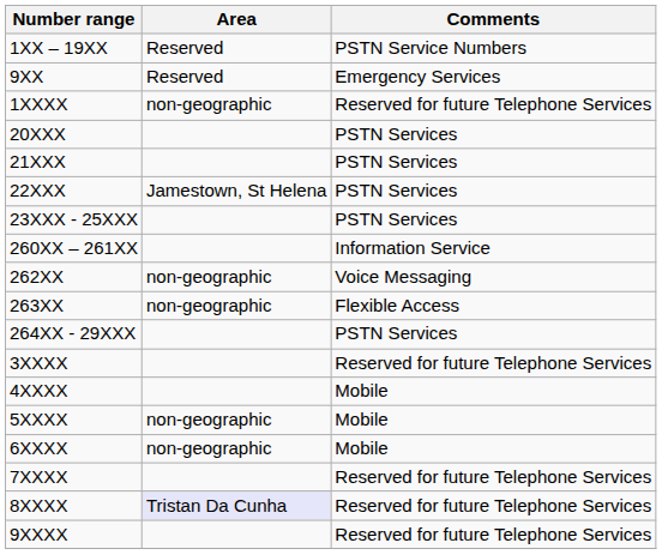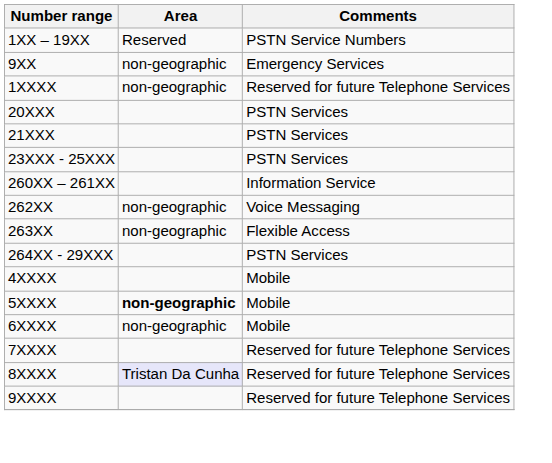 <table class="wikitable" border=1>
 <tr>
 <th>Number range</th>
 <th>Area</th>
 <th>Comments</th>
 </tr>
 <tr>
 <td>1XX – 19XX</td>
 <td>Reserved</td>
 <td>PSTN Service Numbers</td>
 </tr>
 <tr>
 <td>9XX</td>
-<td>Reserved</td>
+<td>non-geographic</td>
 <td>Emergency Services</td>
 </tr>
 <tr>
 <td>1XXXX</td>
 <td>non-geographic</td>
 <td>Reserved for future Telephone Services</td>
 </tr>
 <tr>
 <td>20XXX</td>
 <td></td>
 <td>PSTN Services</td>
 </tr>
 <tr>
 <td>21XXX</td>
 <td></td>
-<td>PSTN Services</td>
-</tr>
-<tr>
-<td>22XXX</td>
-<td>Jamestown, St Helena</td>
 <td>PSTN Services</td>
 </tr>
 <tr>
 <td>23XXX - 25XXX</td>
 <td></td>
 <td>PSTN Services</td>
 </tr>
 <tr>
 <td>260XX – 261XX</td>
 <td></td>
 <td>Information Service</td>
 </tr>
 <tr>
 <td>262XX</td>
 <td>non-geographic</td>
 <td>Voice Messaging</td>
 </tr>
 <tr>
 <td>263XX</td>
 <td>non-geographic</td>
 <td>Flexible Access</td>
 </tr>
 <tr>
 <td>264XX - 29XXX</td>
 <td></td>
 <td>PSTN Services</td>
 </tr>
 <tr>
-<td>3XXXX</td>
-<td></td>
-<td>Reserved for future Telephone Services</td>
-</tr>
-<tr>
 <td>4XXXX</td>
 <td></td>
 <td>Mobile</td>
 </tr>
 <tr>
 <td>5XXXX</td>
-<td>non-geographic</td>
+<td><strong>non-geographic</strong></td>
 <td>Mobile</td>
 </tr>
 <tr>
 <td>6XXXX</td>
 <td>non-geographic</td>
 <td>Mobile</td>
 </tr>
 <tr>
 <td>7XXXX</td>
 <td></td>
 <td>Reserved for future Telephone Services</td>
 </tr>
 <tr>
 <td>8XXXX</td>
 <td style="background: lavender;">Tristan Da Cunha</td>
 <td>Reserved for future Telephone Services</td>
 </tr>
 <tr>
 <td>9XXXX</td>
 <td></td>
 <td>Reserved for future Telephone Services</td>
 </tr>
 <tr>
 </tr>
 </table>
